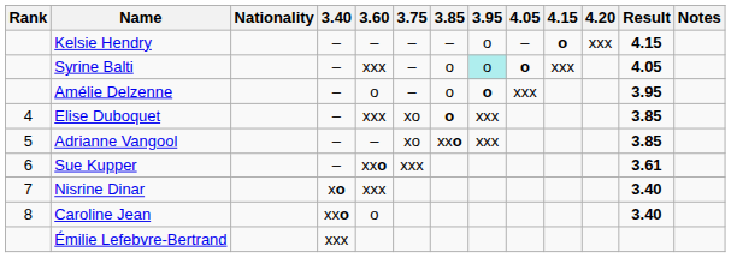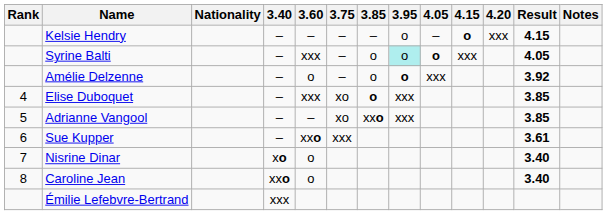 <table class="wikitable sortable" style="text-align:center;font-size:90%">
 <tr>
 <th>Rank</th>
 <th>Name</th>
 <th>Nationality</th>
 <th>3.40</th>
 <th>3.60</th>
 <th>3.75</th>
 <th>3.85</th>
 <th>3.95</th>
 <th>4.05</th>
 <th>4.15</th>
 <th>4.20</th>
 <th>Result</th>
 <th>Notes</th>
 </tr>
 <tr>
 <td></td>
 <td align=left><a href='#'>Kelsie Hendry</a></td>
 <td align=left></td>
 <td>–</td>
 <td>–</td>
 <td>–</td>
 <td>–</td>
 <td>o</td>
 <td>–</td>
 <td><strong>o</strong></td>
 <td>xxx</td>
 <td><strong>4.15</strong></td>
 <td></td>
 </tr>
 <tr>
 <td></td>
 <td align=left><a href='#'>Syrine Balti</a></td>
 <td align=left></td>
 <td>–</td>
 <td>xxx</td>
 <td>–</td>
 <td>o</td>
 <td style="background: paleturquoise;">o</td>
 <td><strong>o</strong></td>
 <td>xxx</td>
 <td></td>
 <td><strong>4.05</strong></td>
 <td></td>
 </tr>
 <tr>
 <td></td>
 <td align=left><a href='#'>Amélie Delzenne</a></td>
 <td align=left></td>
 <td>–</td>
 <td>o</td>
 <td>–</td>
 <td>o</td>
 <td><strong>o</strong></td>
 <td>xxx</td>
 <td></td>
 <td></td>
-<td><strong>3.95</strong></td>
+<td><strong>3.92</strong></td>
 <td></td>
 </tr>
 <tr>
 <td>4</td>
 <td align=left><a href='#'>Elise Duboquet</a></td>
 <td align=left></td>
 <td>–</td>
 <td>xxx</td>
 <td>xo</td>
 <td><strong>o</strong></td>
 <td>xxx</td>
 <td></td>
 <td></td>
 <td></td>
 <td><strong>3.85</strong></td>
 <td></td>
 </tr>
 <tr>
 <td>5</td>
 <td align=left><a href='#'>Adrianne Vangool</a></td>
 <td align=left></td>
 <td>–</td>
 <td>–</td>
 <td>xo</td>
 <td>xx<strong>o</strong></td>
 <td>xxx</td>
 <td></td>
 <td></td>
 <td></td>
 <td><strong>3.85</strong></td>
 <td></td>
 </tr>
 <tr>
 <td>6</td>
 <td align=left><a href='#'>Sue Kupper</a></td>
 <td align=left></td>
 <td>–</td>
 <td>xx<strong>o</strong></td>
 <td>xxx</td>
 <td></td>
 <td></td>
 <td></td>
 <td></td>
 <td></td>
 <td><strong>3.61</strong></td>
 <td></td>
 </tr>
 <tr>
 <td>7</td>
 <td align=left><a href='#'>Nisrine Dinar</a></td>
 <td align=left></td>
 <td>x<strong>o</strong></td>
-<td>xxx</td>
+<td>o</td>
 <td></td>
 <td></td>
 <td></td>
 <td></td>
 <td></td>
 <td></td>
 <td><strong>3.40</strong></td>
 <td></td>
 </tr>
 <tr>
 <td>8</td>
 <td align=left><a href='#'>Caroline Jean</a></td>
 <td align=left></td>
 <td>xx<strong>o</strong></td>
 <td>o</td>
 <td></td>
 <td></td>
 <td></td>
 <td></td>
 <td></td>
 <td></td>
 <td><strong>3.40</strong></td>
 <td></td>
 </tr>
 <tr>
 <td></td>
 <td align=left><a href='#'>Émilie Lefebvre-Bertrand</a></td>
 <td align=left></td>
 <td>xxx</td>
 <td></td>
 <td></td>
 <td></td>
 <td></td>
 <td></td>
 <td></td>
 <td></td>
 <td><strong></strong></td>
 <td></td>
 </tr>
 </table>
